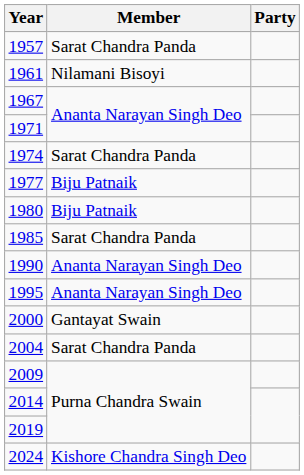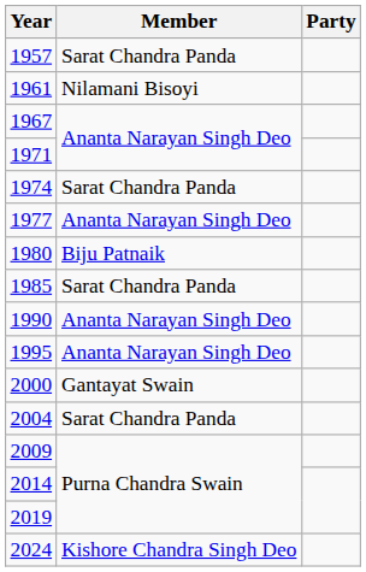 <table class="wikitable">
 <tr>
 <th>Year</th>
 <th>Member</th>
 <th colspan="2">Party</th>
 </tr>
 <tr>
 <td><a href='#'>1957</a></td>
 <td>Sarat Chandra Panda</td>
 <td></td>
 </tr>
 <tr>
 <td><a href='#'>1961</a></td>
 <td>Nilamani Bisoyi</td>
 </tr>
 <tr>
 <td><a href='#'>1967</a></td>
 <td rowspan="2"><a href='#'>Ananta Narayan Singh Deo</a></td>
 <td></td>
 </tr>
 <tr>
 <td><a href='#'>1971</a></td>
 </tr>
 <tr>
 <td><a href='#'>1974</a></td>
 <td>Sarat Chandra Panda</td>
 <td></td>
 </tr>
 <tr>
 <td><a href='#'>1977</a></td>
-<td><a href='#'>Biju Patnaik</a></td>
+<td><a href='#'>Ananta Narayan Singh Deo</a></td>
 <td></td>
 </tr>
 <tr>
 <td><a href='#'>1980</a></td>
 <td><a href='#'>Biju Patnaik</a></td>
 <td></td>
 </tr>
 <tr>
 <td><a href='#'>1985</a></td>
 <td>Sarat Chandra Panda</td>
 <td></td>
 </tr>
 <tr>
 <td><a href='#'>1990</a></td>
 <td><a href='#'>Ananta Narayan Singh Deo</a></td>
 <td></td>
 </tr>
 <tr>
 <td><a href='#'>1995</a></td>
 <td><a href='#'>Ananta Narayan Singh Deo</a></td>
 <td></td>
 </tr>
 <tr>
 <td><a href='#'>2000</a></td>
 <td>Gantayat Swain</td>
 <td></td>
 </tr>
 <tr>
 <td><a href='#'>2004</a></td>
 <td>Sarat Chandra Panda</td>
 <td></td>
 </tr>
 <tr>
 <td><a href='#'>2009</a></td>
 <td rowspan="3">Purna Chandra Swain</td>
 <td></td>
 </tr>
 <tr>
 <td><a href='#'>2014</a></td>
 </tr>
 <tr>
 <td><a href='#'>2019</a></td>
 </tr>
 <tr>
 <td><a href='#'>2024</a></td>
 <td><a href='#'>Kishore Chandra Singh Deo</a></td>
 <td></td>
 </tr>
 </table>
